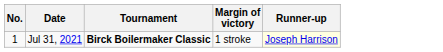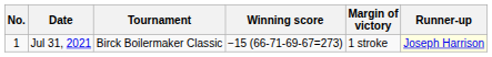 <table class="wikitable" style="font-size:95%;">
 <tr>
 <th>No.</th>
 <th>Date</th>
 <th>Tournament</th>
+<th>Winning score</th>
 <th>Margin of<br>victory</th>
 <th>Runner-up</th>
 </tr>
 <tr>
 <td align=center>1</td>
 <td align=right>Jul 31, <a href='#'>2021</a></td>
-<td><strong>Birck Boilermaker Classic</strong></td>
+<td>Birck Boilermaker Classic</td>
+<td>−15 (66-71-69-67=273)</td>
 <td>1 stroke</td>
 <td style="background: lightyellow;"> <a href='#'>Joseph Harrison</a></td>
 </tr>
 </table>
